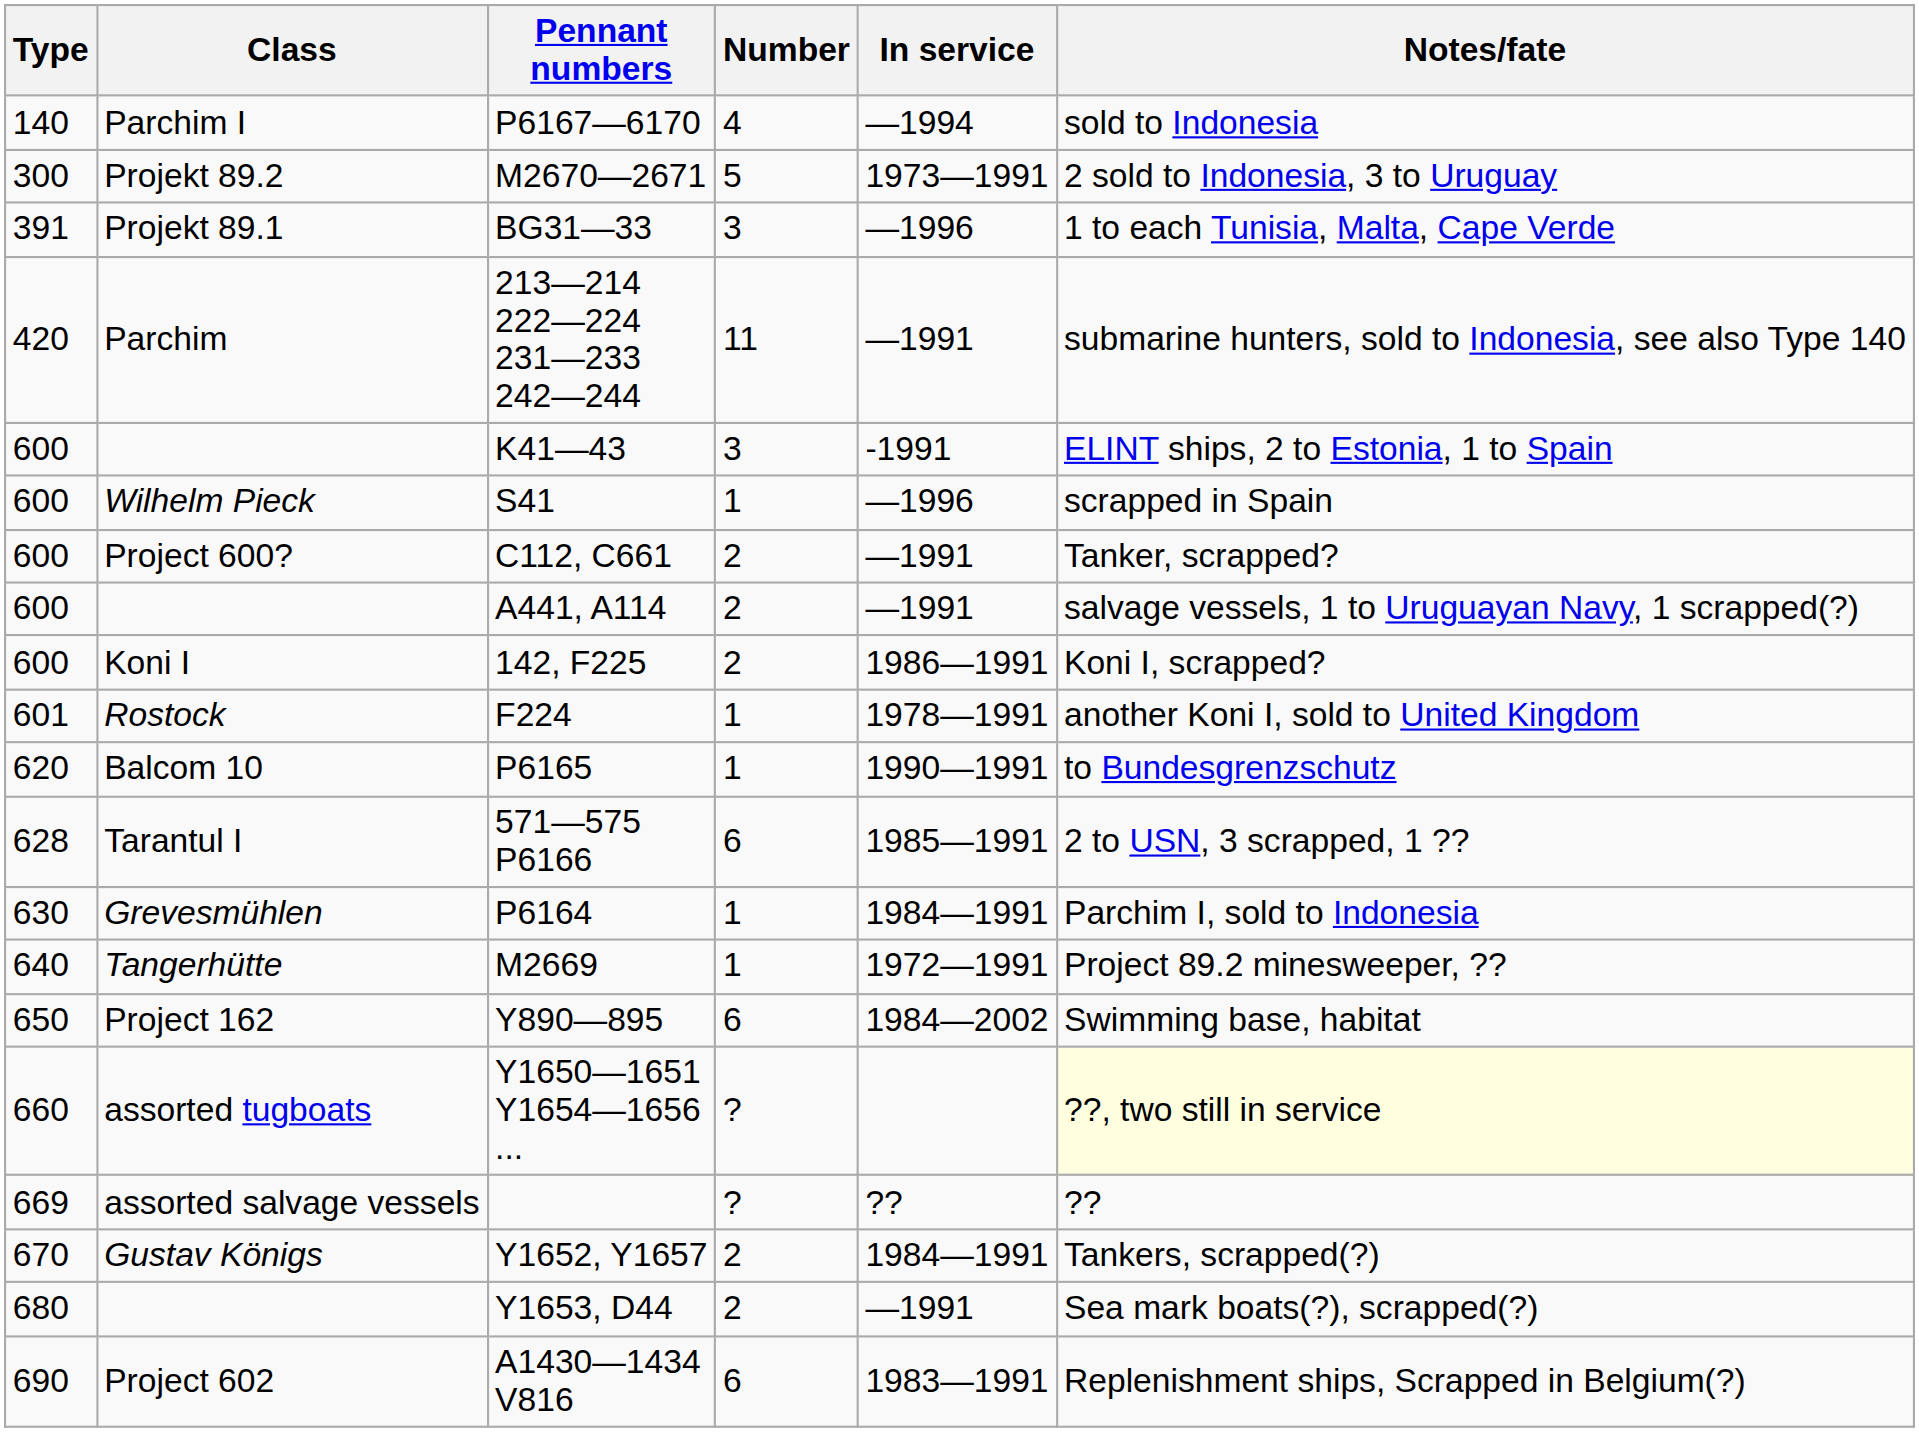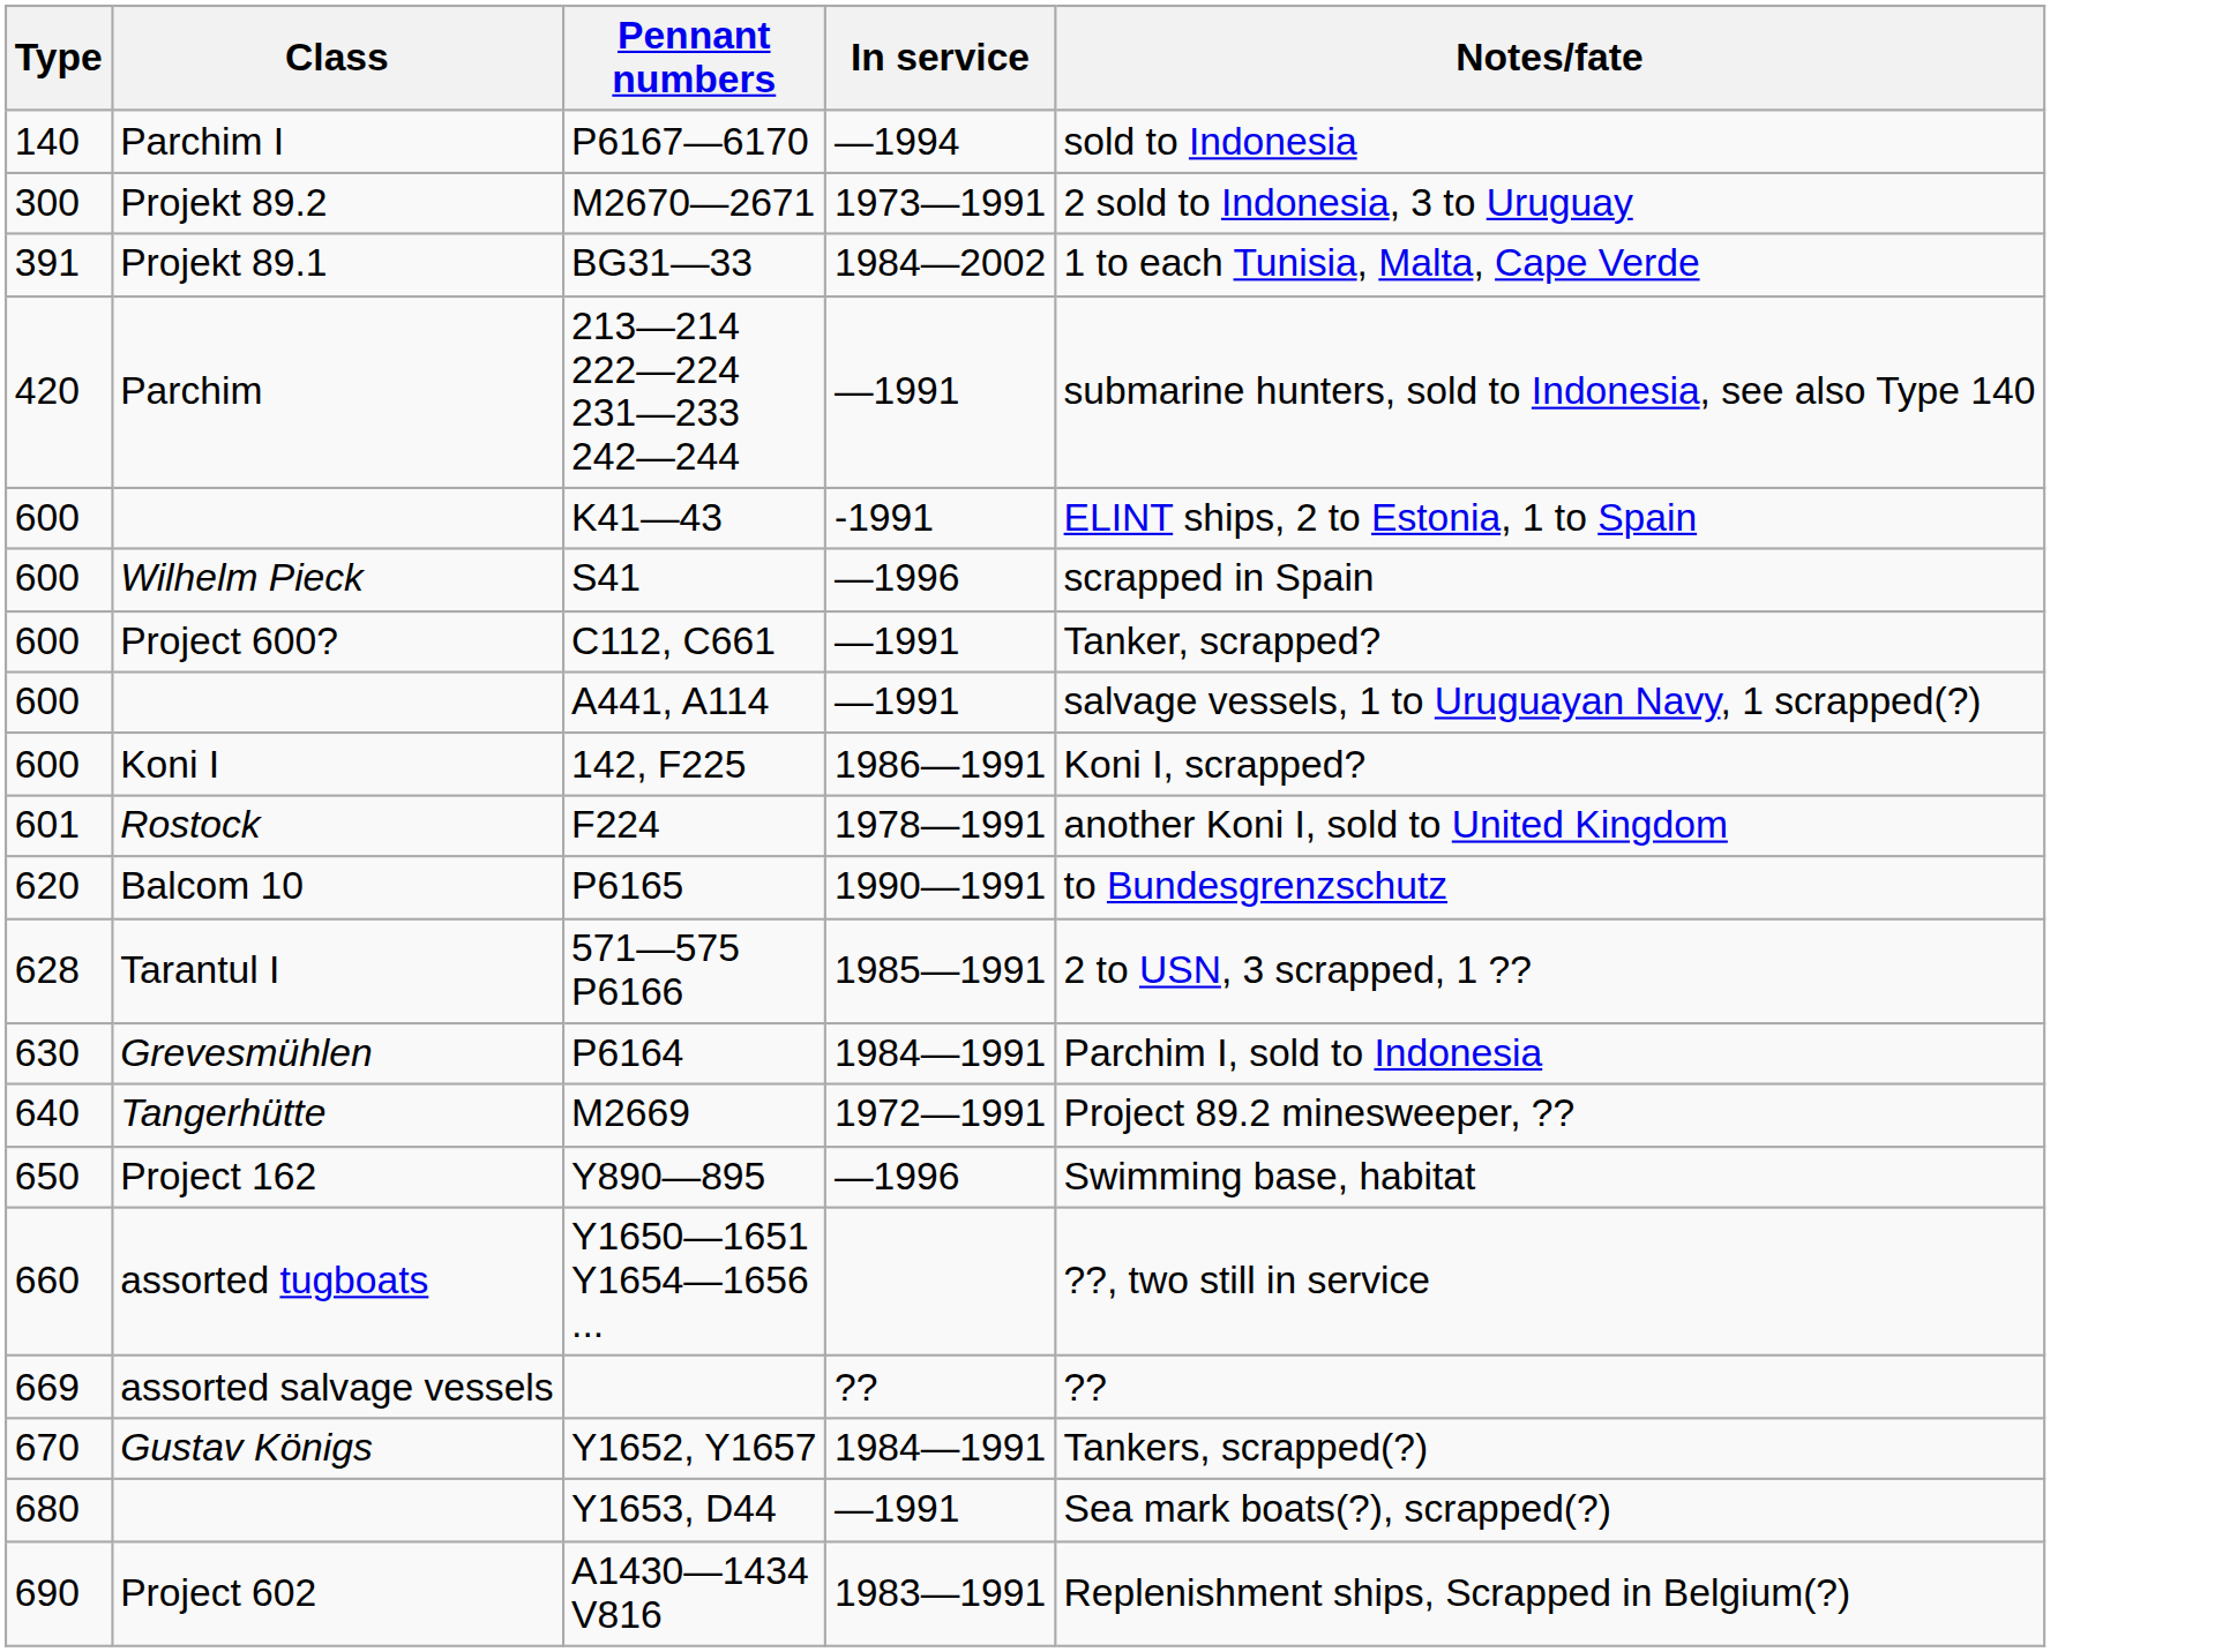 <table class="wikitable">
 <tr>
 <th>Type</th>
 <th>Class</th>
 <th><a href='#'>Pennant<br>numbers</a></th>
-<th>Number</th>
 <th>In service</th>
 <th>Notes/fate</th>
 </tr>
 <tr>
 <td>140</td>
 <td>Parchim I</td>
 <td>P6167—6170</td>
-<td>4</td>
 <td>—1994</td>
 <td>sold to <a href='#'>Indonesia</a></td>
 </tr>
 <tr>
 <td>300</td>
 <td>Projekt 89.2</td>
 <td>M2670—2671</td>
-<td>5</td>
 <td>1973—1991</td>
 <td>2 sold to <a href='#'>Indonesia</a>, 3 to <a href='#'>Uruguay</a></td>
 </tr>
 <tr>
 <td>391</td>
 <td>Projekt 89.1</td>
 <td>BG31—33</td>
-<td>3</td>
-<td>—1996</td>
+<td>1984—2002</td>
 <td>1 to each <a href='#'>Tunisia</a>, <a href='#'>Malta</a>, <a href='#'>Cape Verde</a></td>
 </tr>
 <tr>
 <td>420</td>
 <td>Parchim</td>
 <td>213—214<br>222—224<br>231—233<br>242—244</td>
-<td>11</td>
 <td>—1991</td>
 <td>submarine hunters, sold to <a href='#'>Indonesia</a>, see also Type 140</td>
 </tr>
 <tr>
 <td>600</td>
 <td></td>
 <td>K41—43</td>
-<td>3</td>
 <td>-1991</td>
 <td><a href='#'>ELINT</a> ships, 2 to <a href='#'>Estonia</a>, 1 to <a href='#'>Spain</a></td>
 </tr>
 <tr>
 <td>600</td>
 <td><em>Wilhelm Pieck</em></td>
 <td>S41</td>
-<td>1</td>
 <td>—1996</td>
 <td>scrapped in Spain</td>
 </tr>
 <tr>
 <td>600</td>
 <td>Project 600?</td>
 <td>C112, C661</td>
-<td>2</td>
 <td>—1991</td>
 <td>Tanker, scrapped?</td>
 </tr>
 <tr>
 <td>600</td>
 <td></td>
 <td>A441, A114</td>
-<td>2</td>
 <td>—1991</td>
 <td>salvage vessels, 1 to <a href='#'>Uruguayan Navy</a>, 1 scrapped(?)</td>
 </tr>
 <tr>
 <td>600</td>
 <td>Koni I</td>
 <td>142, F225</td>
-<td>2</td>
 <td>1986—1991</td>
 <td>Koni I, scrapped?</td>
 </tr>
 <tr>
 <td>601</td>
 <td><em>Rostock</em></td>
 <td>F224</td>
-<td>1</td>
 <td>1978—1991</td>
 <td>another Koni I, sold to <a href='#'>United Kingdom</a></td>
 </tr>
 <tr>
 <td>620</td>
 <td>Balcom 10</td>
 <td>P6165</td>
-<td>1</td>
 <td>1990—1991</td>
 <td>to <a href='#'>Bundesgrenzschutz</a></td>
 </tr>
 <tr>
 <td>628</td>
 <td>Tarantul I</td>
 <td>571—575<br>P6166</td>
-<td>6</td>
 <td>1985—1991</td>
 <td>2 to <a href='#'>USN</a>, 3 scrapped, 1 ??</td>
 </tr>
 <tr>
 <td>630</td>
 <td><em>Grevesmühlen</em></td>
 <td>P6164</td>
-<td>1</td>
 <td>1984—1991</td>
 <td>Parchim I, sold to <a href='#'>Indonesia</a></td>
 </tr>
 <tr>
 <td>640</td>
 <td><em>Tangerhütte</em></td>
 <td>M2669</td>
-<td>1</td>
 <td>1972—1991</td>
 <td>Project 89.2 minesweeper, ??</td>
 </tr>
 <tr>
 <td>650</td>
 <td>Project 162</td>
 <td>Y890—895</td>
-<td>6</td>
-<td>1984—2002</td>
+<td>—1996</td>
 <td>Swimming base, habitat</td>
 </tr>
 <tr>
 <td>660</td>
 <td>assorted <a href='#'>tugboats</a></td>
 <td>Y1650—1651<br>Y1654—1656<br>...</td>
-<td>?</td>
 <td></td>
-<td style="background: lightyellow;">??, two still in service</td>
+<td>??, two still in service</td>
 </tr>
 <tr>
 <td>669</td>
 <td>assorted salvage vessels</td>
 <td></td>
-<td>?</td>
 <td>??</td>
 <td>??</td>
 </tr>
 <tr>
 <td>670</td>
 <td><em>Gustav Königs</em></td>
 <td>Y1652, Y1657</td>
-<td>2</td>
 <td>1984—1991</td>
 <td>Tankers, scrapped(?)</td>
 </tr>
 <tr>
 <td>680</td>
 <td></td>
 <td>Y1653, D44</td>
-<td>2</td>
 <td>—1991</td>
 <td>Sea mark boats(?), scrapped(?)</td>
 </tr>
 <tr>
 <td>690</td>
 <td>Project 602</td>
 <td>A1430—1434<br>V816</td>
-<td>6</td>
 <td>1983—1991</td>
 <td>Replenishment ships, Scrapped in Belgium(?)</td>
 </tr>
 </table>
